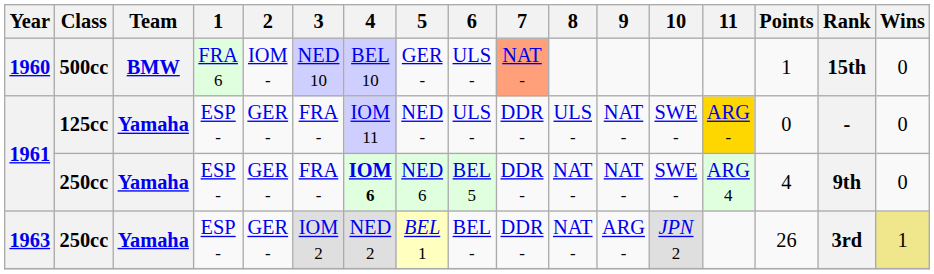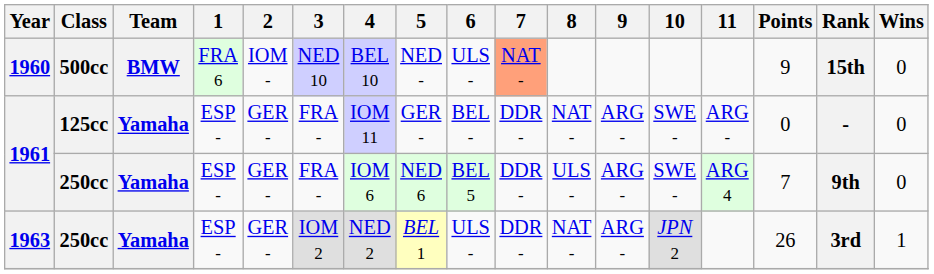 <table class="wikitable" style="text-align:center; font-size:95%">
 <tr>
 <th>Year</th>
 <th>Class</th>
 <th>Team</th>
 <th>1</th>
 <th>2</th>
 <th>3</th>
 <th>4</th>
 <th>5</th>
 <th>6</th>
 <th>7</th>
 <th>8</th>
 <th>9</th>
 <th>10</th>
 <th>11</th>
 <th>Points</th>
 <th>Rank</th>
 <th>Wins</th>
 </tr>
 <tr>
 <th><a href='#'>1960</a></th>
 <th>500cc</th>
 <th><a href='#'>BMW</a></th>
 <td style="background:#DFFFDF;"><a href='#'>FRA</a><br><small>6</small></td>
 <td><a href='#'>IOM</a><br><small>-</small></td>
 <td style="background:#CFCFFF;"><a href='#'>NED</a><br><small>10</small></td>
 <td style="background:#CFCFFF;"><a href='#'>BEL</a><br><small>10</small></td>
-<td><a href='#'>GER</a><br><small>-</small></td>
+<td><a href='#'>NED</a><br><small>-</small></td>
 <td><a href='#'>ULS</a><br><small>-</small></td>
 <td style="background: lightsalmon;"><a href='#'>NAT</a><br><small>-</small></td>
 <td></td>
 <td></td>
 <td></td>
 <td></td>
-<td>1</td>
+<td>9</td>
 <th>15th</th>
 <td>0</td>
 </tr>
 <tr>
 <th rowspan=2><a href='#'>1961</a></th>
 <th>125cc</th>
 <th><a href='#'>Yamaha</a></th>
 <td><a href='#'>ESP</a><br><small>-</small></td>
 <td><a href='#'>GER</a><br><small>-</small></td>
 <td><a href='#'>FRA</a><br><small>-</small></td>
 <td style="background:#CFCFFF;"><a href='#'>IOM</a><br><small>11</small></td>
-<td><a href='#'>NED</a><br><small>-</small></td>
-<td><a href='#'>ULS</a><br><small>-</small></td>
+<td><a href='#'>GER</a><br><small>-</small></td>
+<td><a href='#'>BEL</a><br><small>-</small></td>
 <td><a href='#'>DDR</a><br><small>-</small></td>
-<td><a href='#'>ULS</a><br><small>-</small></td>
 <td><a href='#'>NAT</a><br><small>-</small></td>
+<td><a href='#'>ARG</a><br><small>-</small></td>
 <td><a href='#'>SWE</a><br><small>-</small></td>
-<td style="background: gold;"><a href='#'>ARG</a><br><small>-</small></td>
+<td><a href='#'>ARG</a><br><small>-</small></td>
 <td>0</td>
 <th>-</th>
 <td>0</td>
 </tr>
 <tr>
 <th>250cc</th>
 <th><a href='#'>Yamaha</a></th>
 <td><a href='#'>ESP</a><br><small>-</small></td>
 <td><a href='#'>GER</a><br><small>-</small></td>
 <td><a href='#'>FRA</a><br><small>-</small></td>
-<td style="background:#DFFFDF;"><strong><a href='#'>IOM</a><br><small>6</small></strong></td>
+<td style="background:#DFFFDF;"><a href='#'>IOM</a><br><small>6</small></td>
 <td style="background:#DFFFDF;"><a href='#'>NED</a><br><small>6</small></td>
 <td style="background:#DFFFDF;"><a href='#'>BEL</a><br><small>5</small></td>
 <td><a href='#'>DDR</a><br><small>-</small></td>
-<td><a href='#'>NAT</a><br><small>-</small></td>
-<td><a href='#'>NAT</a><br><small>-</small></td>
+<td><a href='#'>ULS</a><br><small>-</small></td>
+<td><a href='#'>ARG</a><br><small>-</small></td>
 <td><a href='#'>SWE</a><br><small>-</small></td>
 <td style="background:#DFFFDF;"><a href='#'>ARG</a><br><small>4</small></td>
-<td>4</td>
+<td>7</td>
 <th>9th</th>
 <td>0</td>
 </tr>
 <tr>
 <th><a href='#'>1963</a></th>
 <th>250cc</th>
 <th><a href='#'>Yamaha</a></th>
 <td><a href='#'>ESP</a><br><small>-</small></td>
 <td><a href='#'>GER</a><br><small>-</small></td>
 <td style="background:#DFDFDF;"><a href='#'>IOM</a><br><small>2</small></td>
 <td style="background:#DFDFDF;"><a href='#'>NED</a><br><small>2</small></td>
 <td style="background:#FFFFBF;"><em><a href='#'>BEL</a></em><br><small>1</small></td>
-<td><a href='#'>BEL</a><br><small>-</small></td>
+<td><a href='#'>ULS</a><br><small>-</small></td>
 <td><a href='#'>DDR</a><br><small>-</small></td>
 <td><a href='#'>NAT</a><br><small>-</small></td>
 <td><a href='#'>ARG</a><br><small>-</small></td>
 <td style="background:#DFDFDF;"><em><a href='#'>JPN</a></em><br><small>2</small></td>
 <td></td>
 <td>26</td>
 <th>3rd</th>
-<td style="background: khaki;">1</td>
+<td>1</td>
 </tr>
 <tr>
 </tr>
 </table>
